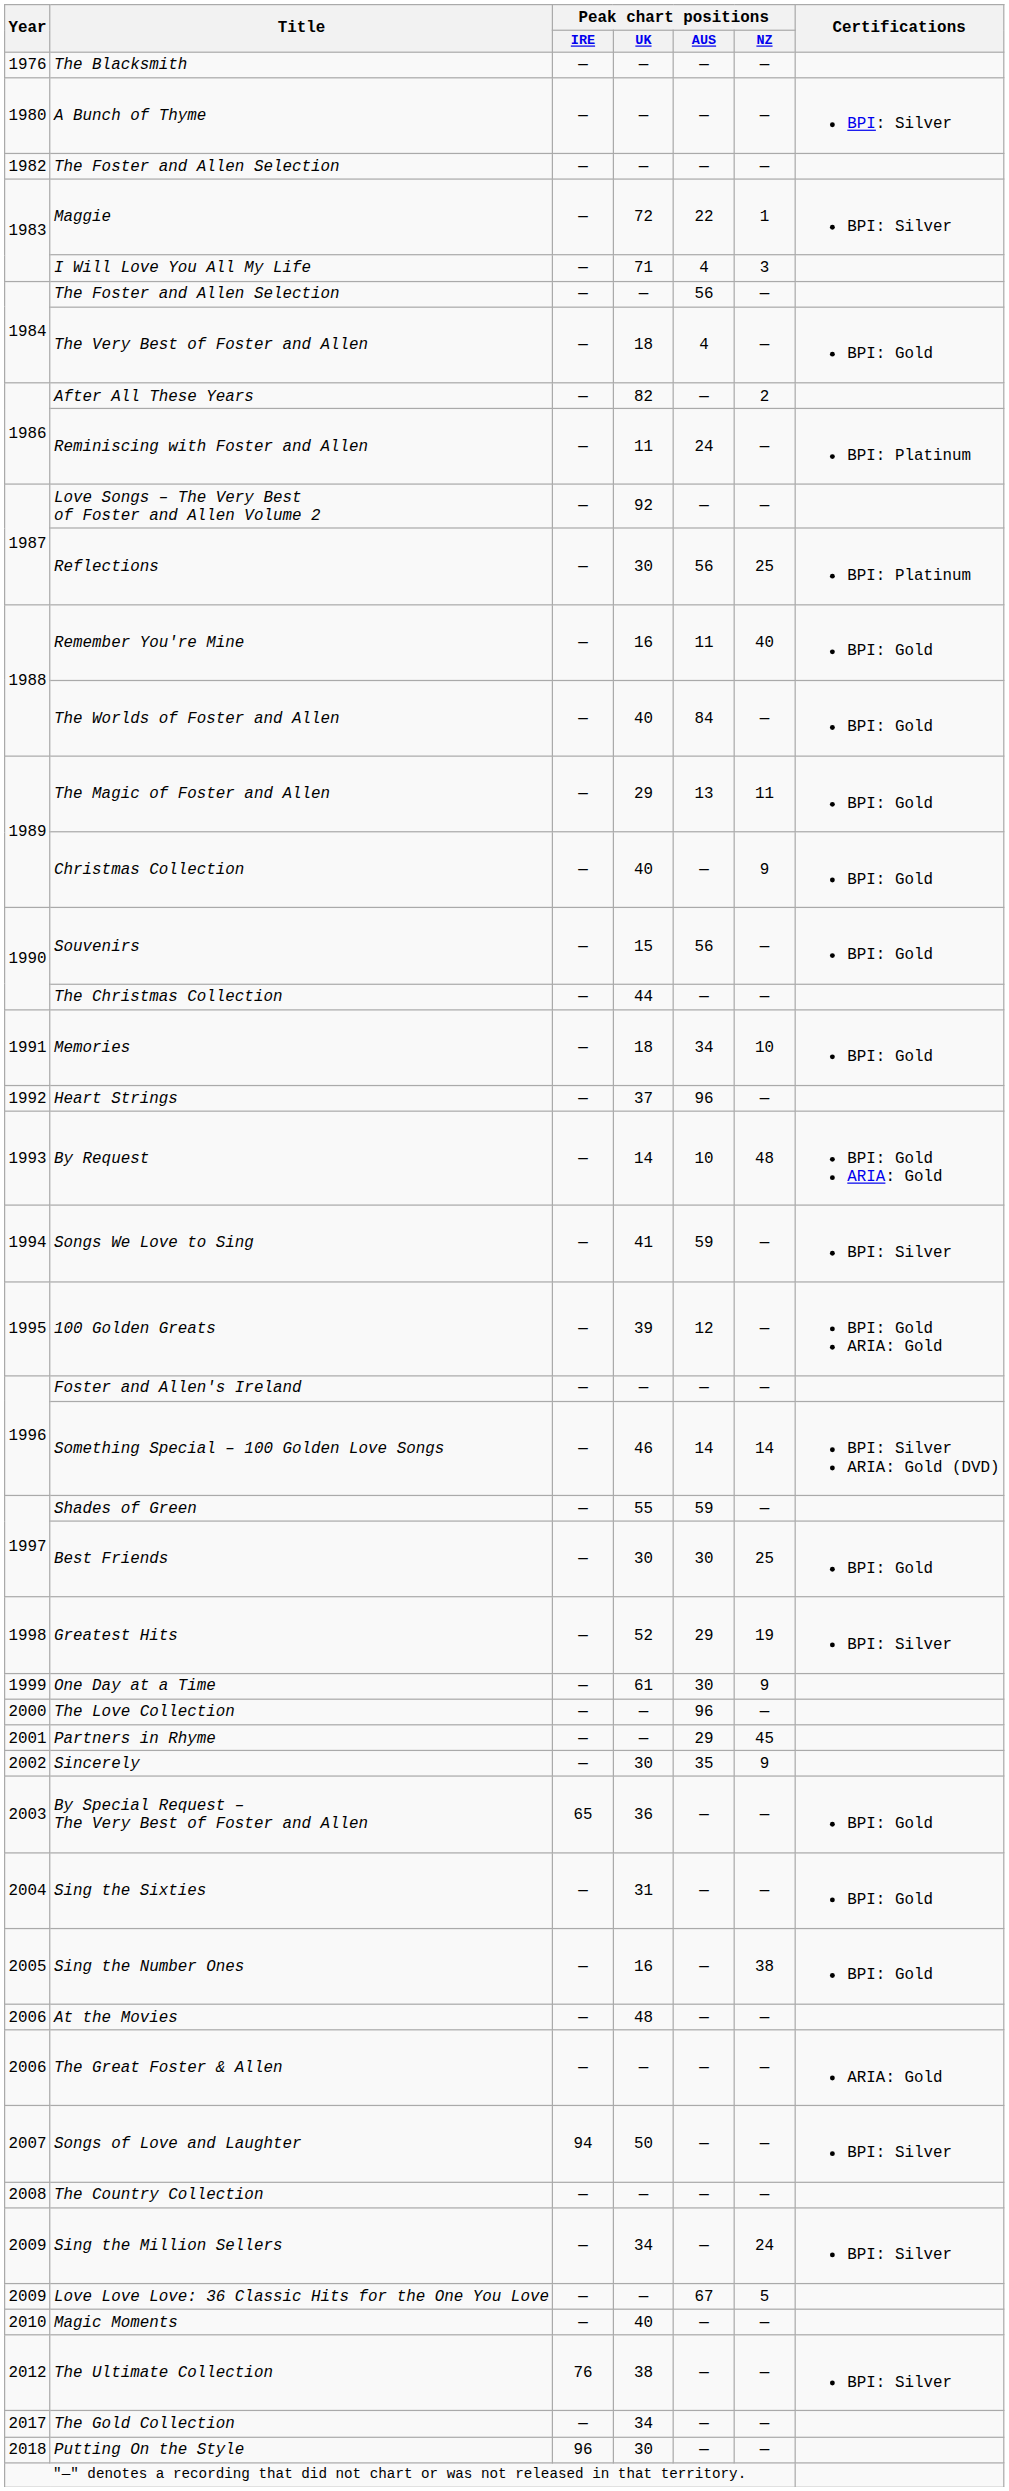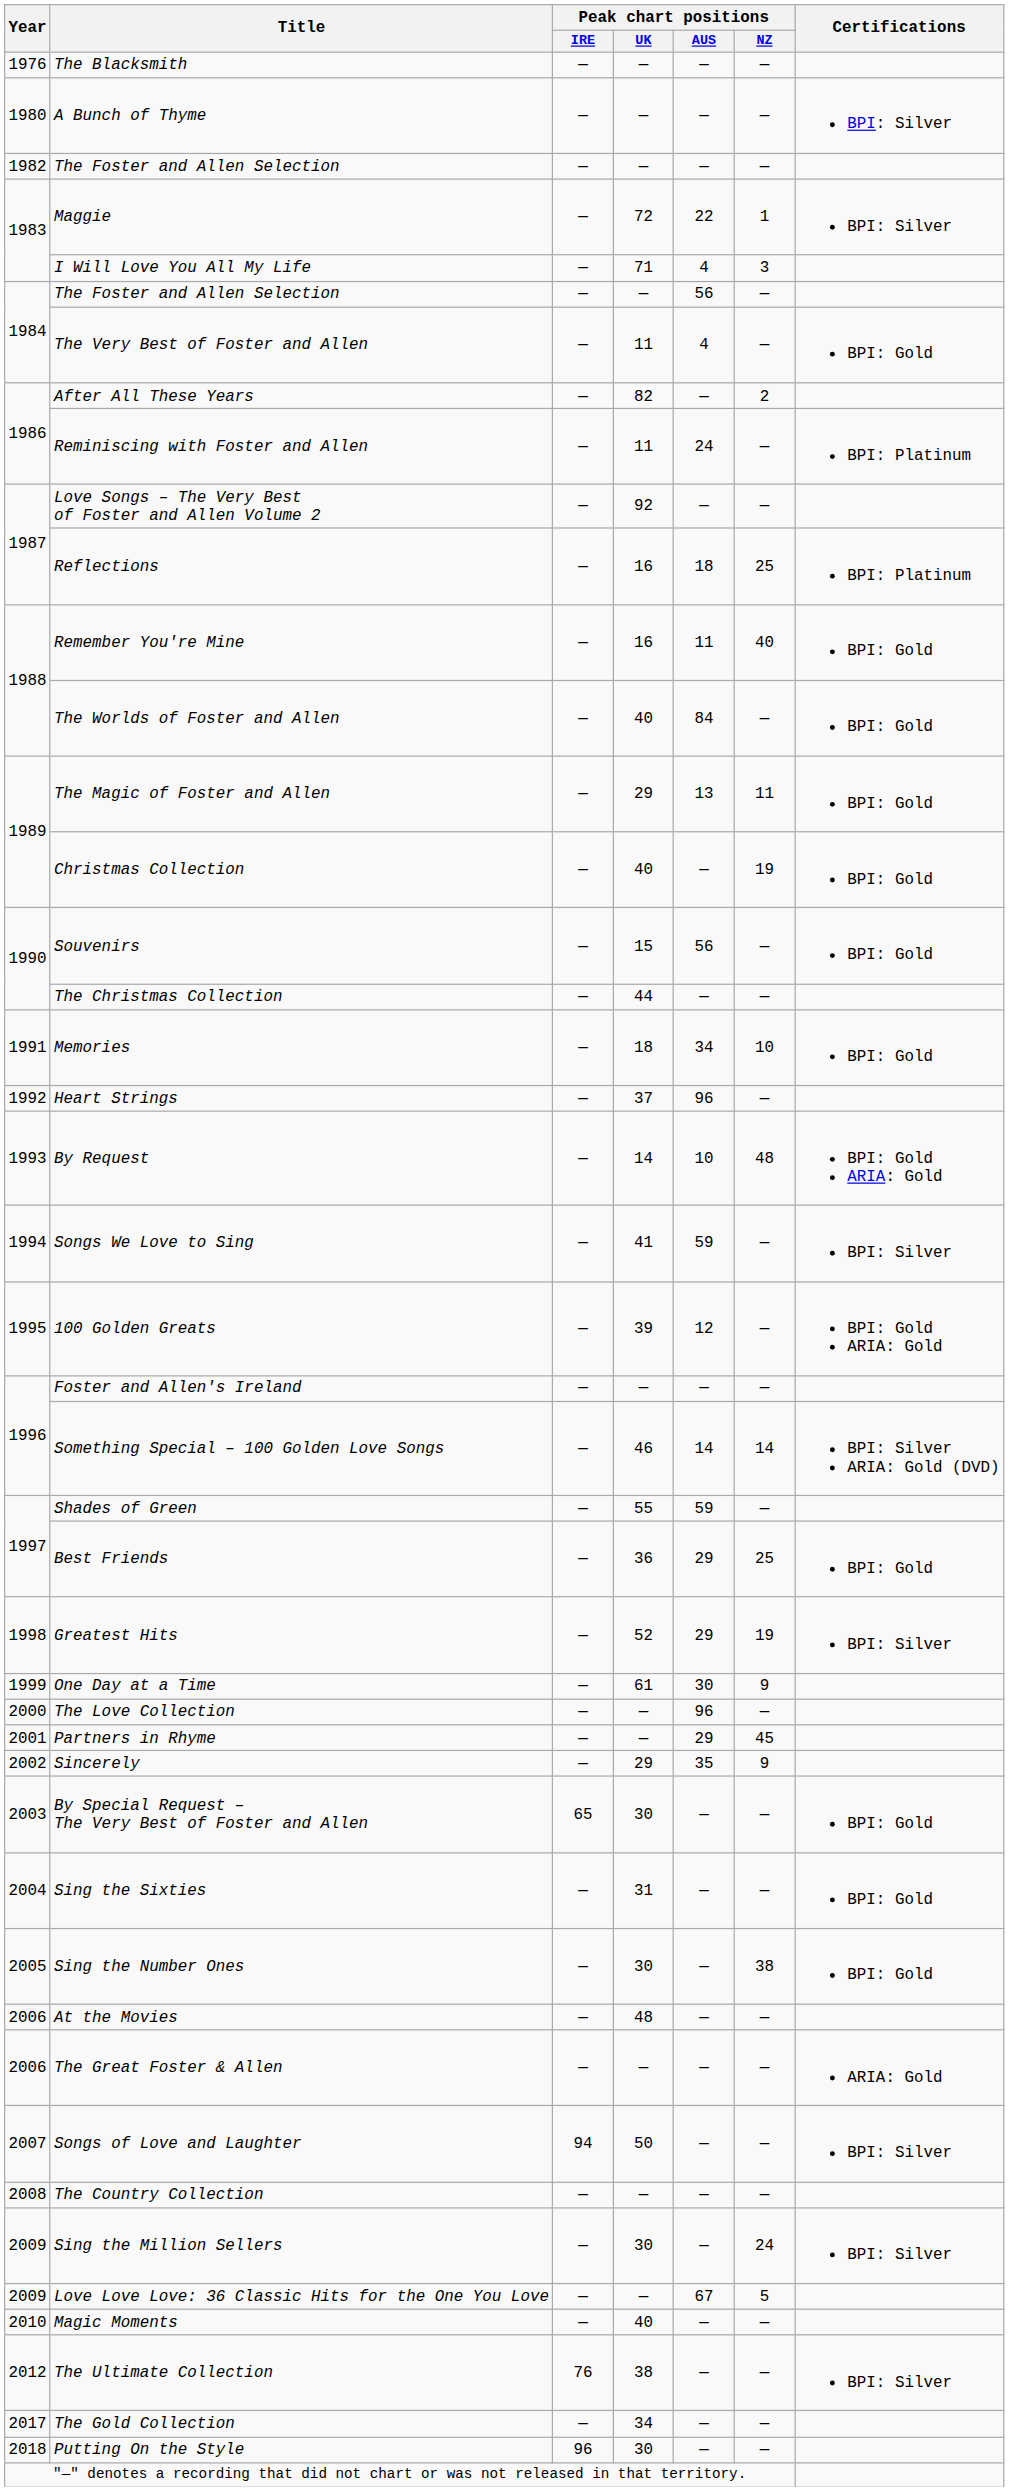 <table class="wikitable">
 <tr>
 <th scope="col" rowspan="2">Year</th>
 <th scope="col" rowspan="2">Title</th>
 <th scope="col" colspan="4">Peak chart positions</th>
 <th scope="col" rowspan="2">Certifications</th>
 </tr>
 <tr>
 <th scope="col" style="width:4em;font-size:85%"><a href='#'>IRE</a><br></th>
 <th scope="col" style="width:4em;font-size:85%"><a href='#'>UK</a><br></th>
 <th scope="col" style="width:4em;font-size:85%"><a href='#'>AUS</a><br></th>
 <th scope="col" style="width:4em;font-size:85%"><a href='#'>NZ</a><br></th>
 </tr>
 <tr>
 <td>1976</td>
 <td><em>The Blacksmith</em></td>
 <td align="center">—</td>
 <td align="center">—</td>
 <td align="center">—</td>
 <td align="center">—</td>
 <td></td>
 </tr>
 <tr>
 <td>1980</td>
 <td><em>A Bunch of Thyme</em></td>
 <td align="center">—</td>
 <td align="center">—</td>
 <td align="center">—</td>
 <td align="center">—</td>
 <td><br><ul><li><a href='#'>BPI</a>: Silver</li></ul></td>
 </tr>
 <tr>
 <td>1982</td>
 <td><em>The Foster and Allen Selection</em></td>
 <td align="center">—</td>
 <td align="center">—</td>
 <td align="center">—</td>
 <td align="center">—</td>
 <td></td>
 </tr>
 <tr>
 <td rowspan="2">1983</td>
 <td><em>Maggie</em></td>
 <td align="center">—</td>
 <td align="center">72</td>
 <td align="center">22</td>
 <td align="center">1</td>
 <td><br><ul><li>BPI: Silver</li></ul></td>
 </tr>
 <tr>
 <td><em>I Will Love You All My Life</em></td>
 <td align="center">—</td>
 <td align="center">71</td>
 <td align="center">4</td>
 <td align="center">3</td>
 <td></td>
 </tr>
 <tr>
 <td rowspan="2">1984</td>
 <td><em>The Foster and Allen Selection</em></td>
 <td align="center">—</td>
 <td align="center">—</td>
 <td align="center">56</td>
 <td align="center">—</td>
 <td></td>
 </tr>
 <tr>
 <td><em>The Very Best of Foster and Allen</em></td>
 <td align="center">—</td>
-<td align="center">18</td>
+<td align="center">11</td>
 <td align="center">4</td>
 <td align="center">—</td>
 <td><br><ul><li>BPI: Gold</li></ul></td>
 </tr>
 <tr>
 <td rowspan="2">1986</td>
 <td><em>After All These Years</em></td>
 <td align="center">—</td>
 <td align="center">82</td>
 <td align="center">—</td>
 <td align="center">2</td>
 <td></td>
 </tr>
 <tr>
 <td><em>Reminiscing with Foster and Allen</em></td>
 <td align="center">—</td>
 <td align="center">11</td>
 <td align="center">24</td>
 <td align="center">—</td>
 <td><br><ul><li>BPI: Platinum</li></ul></td>
 </tr>
 <tr>
 <td rowspan="2">1987</td>
 <td><em>Love Songs – The Very Best <br>of Foster and Allen Volume 2</em></td>
 <td align="center">—</td>
 <td align="center">92</td>
 <td align="center">—</td>
 <td align="center">—</td>
 <td></td>
 </tr>
 <tr>
 <td><em>Reflections</em></td>
 <td align="center">—</td>
-<td align="center">30</td>
-<td align="center">56</td>
+<td align="center">16</td>
+<td align="center">18</td>
 <td align="center">25</td>
 <td><br><ul><li>BPI: Platinum</li></ul></td>
 </tr>
 <tr>
 <td rowspan="2">1988</td>
 <td><em>Remember You're Mine</em></td>
 <td align="center">—</td>
 <td align="center">16</td>
 <td align="center">11</td>
 <td align="center">40</td>
 <td><br><ul><li>BPI: Gold</li></ul></td>
 </tr>
 <tr>
 <td><em>The Worlds of Foster and Allen</em></td>
 <td align="center">—</td>
 <td align="center">40</td>
 <td align="center">84</td>
 <td align="center">—</td>
 <td><br><ul><li>BPI: Gold</li></ul></td>
 </tr>
 <tr>
 <td rowspan="2">1989</td>
 <td><em>The Magic of Foster and Allen</em></td>
 <td align="center">—</td>
 <td align="center">29</td>
 <td align="center">13</td>
 <td align="center">11</td>
 <td><br><ul><li>BPI: Gold</li></ul></td>
 </tr>
 <tr>
 <td><em>Christmas Collection</em></td>
 <td align="center">—</td>
 <td align="center">40</td>
 <td align="center">—</td>
-<td align="center">9</td>
+<td align="center">19</td>
 <td><br><ul><li>BPI: Gold</li></ul></td>
 </tr>
 <tr>
 <td rowspan="2">1990</td>
 <td><em>Souvenirs</em></td>
 <td align="center">—</td>
 <td align="center">15</td>
 <td align="center">56</td>
 <td align="center">—</td>
 <td><br><ul><li>BPI: Gold</li></ul></td>
 </tr>
 <tr>
 <td><em>The Christmas Collection</em></td>
 <td align="center">—</td>
 <td align="center">44</td>
 <td align="center">—</td>
 <td align="center">—</td>
 <td></td>
 </tr>
 <tr>
 <td>1991</td>
 <td><em>Memories</em></td>
 <td align="center">—</td>
 <td align="center">18</td>
 <td align="center">34</td>
 <td align="center">10</td>
 <td><br><ul><li>BPI: Gold</li></ul></td>
 </tr>
 <tr>
 <td>1992</td>
 <td><em>Heart Strings</em></td>
 <td align="center">—</td>
 <td align="center">37</td>
 <td align="center">96</td>
 <td align="center">—</td>
 <td></td>
 </tr>
 <tr>
 <td>1993</td>
 <td><em>By Request</em></td>
 <td align="center">—</td>
 <td align="center">14</td>
 <td align="center">10</td>
 <td align="center">48</td>
 <td><br><ul><li>BPI: Gold</li><li><a href='#'>ARIA</a>: Gold</li></ul></td>
 </tr>
 <tr>
 <td>1994</td>
 <td><em>Songs We Love to Sing</em></td>
 <td align="center">—</td>
 <td align="center">41</td>
 <td align="center">59</td>
 <td align="center">—</td>
 <td><br><ul><li>BPI: Silver</li></ul></td>
 </tr>
 <tr>
 <td>1995</td>
 <td><em>100 Golden Greats</em></td>
 <td align="center">—</td>
 <td align="center">39</td>
 <td align="center">12</td>
 <td align="center">—</td>
 <td><br><ul><li>BPI: Gold</li><li>ARIA: Gold</li></ul></td>
 </tr>
 <tr>
 <td rowspan="2">1996</td>
 <td><em>Foster and Allen's Ireland</em></td>
 <td align="center">—</td>
 <td align="center">—</td>
 <td align="center">—</td>
 <td align="center">—</td>
 <td></td>
 </tr>
 <tr>
 <td><em>Something Special – 100 Golden Love Songs</em></td>
 <td align="center">—</td>
 <td align="center">46</td>
 <td align="center">14</td>
 <td align="center">14</td>
 <td><br><ul><li>BPI: Silver</li><li>ARIA: Gold (DVD)</li></ul></td>
 </tr>
 <tr>
 <td rowspan="2">1997</td>
 <td><em>Shades of Green</em></td>
 <td align="center">—</td>
 <td align="center">55</td>
 <td align="center">59</td>
 <td align="center">—</td>
 <td></td>
 </tr>
 <tr>
 <td><em>Best Friends</em></td>
 <td align="center">—</td>
-<td align="center">30</td>
-<td align="center">30</td>
+<td align="center">36</td>
+<td align="center">29</td>
 <td align="center">25</td>
 <td><br><ul><li>BPI: Gold</li></ul></td>
 </tr>
 <tr>
 <td>1998</td>
 <td><em>Greatest Hits</em></td>
 <td align="center">—</td>
 <td align="center">52</td>
 <td align="center">29</td>
 <td align="center">19</td>
 <td><br><ul><li>BPI: Silver</li></ul></td>
 </tr>
 <tr>
 <td>1999</td>
 <td><em>One Day at a Time</em></td>
 <td align="center">—</td>
 <td align="center">61</td>
 <td align="center">30</td>
 <td align="center">9</td>
 <td></td>
 </tr>
 <tr>
 <td>2000</td>
 <td><em>The Love Collection</em></td>
 <td align="center">—</td>
 <td align="center">—</td>
 <td align="center">96</td>
 <td align="center">—</td>
 <td></td>
 </tr>
 <tr>
 <td>2001</td>
 <td><em>Partners in Rhyme</em></td>
 <td align="center">—</td>
 <td align="center">—</td>
 <td align="center">29</td>
 <td align="center">45</td>
 <td></td>
 </tr>
 <tr>
 <td>2002</td>
 <td><em>Sincerely</em></td>
 <td align="center">—</td>
-<td align="center">30</td>
+<td align="center">29</td>
 <td align="center">35</td>
 <td align="center">9</td>
 <td></td>
 </tr>
 <tr>
 <td>2003</td>
 <td><em>By Special Request – <br>The Very Best of Foster and Allen </em></td>
 <td align="center">65</td>
-<td align="center">36</td>
+<td align="center">30</td>
 <td align="center">—</td>
 <td align="center">—</td>
 <td><br><ul><li>BPI: Gold</li></ul></td>
 </tr>
 <tr>
 <td>2004</td>
 <td><em>Sing the Sixties</em></td>
 <td align="center">—</td>
 <td align="center">31</td>
 <td align="center">—</td>
 <td align="center">—</td>
 <td><br><ul><li>BPI: Gold</li></ul></td>
 </tr>
 <tr>
 <td>2005</td>
 <td><em>Sing the Number Ones</em></td>
 <td align="center">—</td>
-<td align="center">16</td>
+<td align="center">30</td>
 <td align="center">—</td>
 <td align="center">38</td>
 <td><br><ul><li>BPI: Gold</li></ul></td>
 </tr>
 <tr>
 <td>2006</td>
 <td><em>At the Movies</em></td>
 <td align="center">—</td>
 <td align="center">48</td>
 <td align="center">—</td>
 <td align="center">—</td>
 <td></td>
 </tr>
 <tr>
 <td>2006</td>
 <td><em>The Great Foster & Allen</em></td>
 <td align="center">—</td>
 <td align="center">—</td>
 <td align="center">—</td>
 <td align="center">—</td>
 <td><br><ul><li>ARIA: Gold</li></ul></td>
 </tr>
 <tr>
 <td>2007</td>
 <td><em>Songs of Love and Laughter</em></td>
 <td align="center">94</td>
 <td align="center">50</td>
 <td align="center">—</td>
 <td align="center">—</td>
 <td><br><ul><li>BPI: Silver</li></ul></td>
 </tr>
 <tr>
 <td>2008</td>
 <td><em>The Country Collection</em></td>
 <td align="center">—</td>
 <td align="center">—</td>
 <td align="center">—</td>
 <td align="center">—</td>
 <td></td>
 </tr>
 <tr>
 <td>2009</td>
 <td><em>Sing the Million Sellers</em></td>
 <td align="center">—</td>
-<td align="center">34</td>
+<td align="center">30</td>
 <td align="center">—</td>
 <td align="center">24</td>
 <td><br><ul><li>BPI: Silver</li></ul></td>
 </tr>
 <tr>
 <td>2009</td>
 <td><em>Love Love Love: 36 Classic Hits for the One You Love</em></td>
 <td align="center">—</td>
 <td align="center">—</td>
 <td align="center">67</td>
 <td align="center">5</td>
 <td></td>
 </tr>
 <tr>
 <td>2010</td>
 <td><em>Magic Moments</em></td>
 <td align="center">—</td>
 <td align="center">40</td>
 <td align="center">—</td>
 <td align="center">—</td>
 <td></td>
 </tr>
 <tr>
 <td>2012</td>
 <td><em>The Ultimate Collection</em></td>
 <td align="center">76</td>
 <td align="center">38</td>
 <td align="center">—</td>
 <td align="center">—</td>
 <td><br><ul><li>BPI: Silver</li></ul></td>
 </tr>
 <tr>
 <td>2017</td>
 <td><em>The Gold Collection</em></td>
 <td align="center">—</td>
 <td align="center">34</td>
 <td align="center">—</td>
 <td align="center">—</td>
 <td></td>
 </tr>
 <tr>
 <td>2018</td>
 <td><em>Putting On the Style</em></td>
 <td align="center">96</td>
 <td align="center">30</td>
 <td align="center">—</td>
 <td align="center">—</td>
 <td></td>
 </tr>
 <tr>
 <td align="center" colspan="6" style="font-size:90%">"—" denotes a recording that did not chart or was not released in that territory.</td>
 </tr>
 </table>
